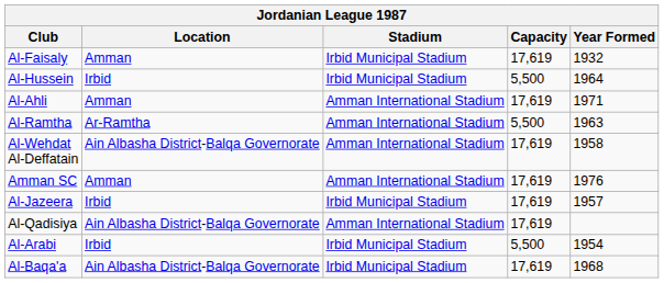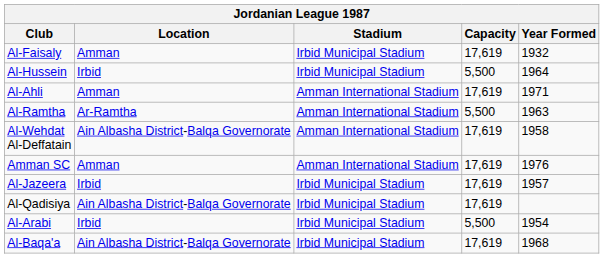 <table class="wikitable">
 <tr>
 <th colspan="5">Jordanian  League 1987</th>
 </tr>
 <tr>
 <th>Club</th>
 <th>Location</th>
 <th>Stadium</th>
 <th>Capacity</th>
 <th>Year Formed</th>
 </tr>
 <tr style="vertical-align:top;">
 <td><a href='#'>Al-Faisaly</a></td>
 <td><a href='#'>Amman</a></td>
 <td><a href='#'>Irbid Municipal Stadium</a></td>
 <td>17,619</td>
 <td>1932</td>
 </tr>
 <tr style="vertical-align:top;">
 <td><a href='#'>Al-Hussein</a></td>
 <td><a href='#'>Irbid</a></td>
 <td><a href='#'>Irbid Municipal Stadium</a></td>
 <td>5,500</td>
 <td>1964</td>
 </tr>
 <tr style="vertical-align:top;">
 <td><a href='#'>Al-Ahli</a></td>
 <td><a href='#'>Amman</a></td>
 <td><a href='#'>Amman International Stadium</a></td>
 <td>17,619</td>
 <td>1971</td>
 </tr>
 <tr style="vertical-align:top;">
 <td><a href='#'>Al-Ramtha</a></td>
 <td><a href='#'>Ar-Ramtha</a></td>
 <td><a href='#'>Amman International Stadium</a></td>
 <td>5,500</td>
 <td>1963</td>
 </tr>
 <tr style="vertical-align:top;">
 <td><a href='#'>Al-Wehdat</a><br>Al-Deffatain</td>
 <td><a href='#'>Ain Albasha District</a>-<a href='#'>Balqa Governorate</a></td>
 <td><a href='#'>Amman International Stadium</a></td>
 <td>17,619</td>
 <td>1958</td>
 </tr>
 <tr style="vertical-align:top;">
 <td><a href='#'>Amman SC</a></td>
 <td><a href='#'>Amman</a></td>
 <td><a href='#'>Amman International Stadium</a></td>
 <td>17,619</td>
 <td>1976</td>
 </tr>
 <tr style="vertical-align:top;">
 <td><a href='#'>Al-Jazeera</a></td>
 <td><a href='#'>Irbid</a></td>
 <td><a href='#'>Irbid Municipal Stadium</a></td>
 <td>17,619</td>
 <td>1957</td>
 </tr>
 <tr style="vertical-align:top;">
 <td>Al-Qadisiya</td>
 <td><a href='#'>Ain Albasha District</a>-<a href='#'>Balqa Governorate</a></td>
-<td><a href='#'>Amman International Stadium</a></td>
+<td><a href='#'>Irbid Municipal Stadium</a></td>
 <td>17,619</td>
 <td></td>
 </tr>
 <tr style="vertical-align:top;">
 <td><a href='#'>Al-Arabi</a></td>
 <td><a href='#'>Irbid</a></td>
 <td><a href='#'>Irbid Municipal Stadium</a></td>
 <td>5,500</td>
 <td>1954</td>
 </tr>
 <tr style="vertical-align:top;">
 <td><a href='#'>Al-Baqa'a</a></td>
 <td><a href='#'>Ain Albasha District</a>-<a href='#'>Balqa Governorate</a></td>
 <td><a href='#'>Irbid Municipal Stadium</a></td>
 <td>17,619</td>
 <td>1968</td>
 </tr>
 </table>
